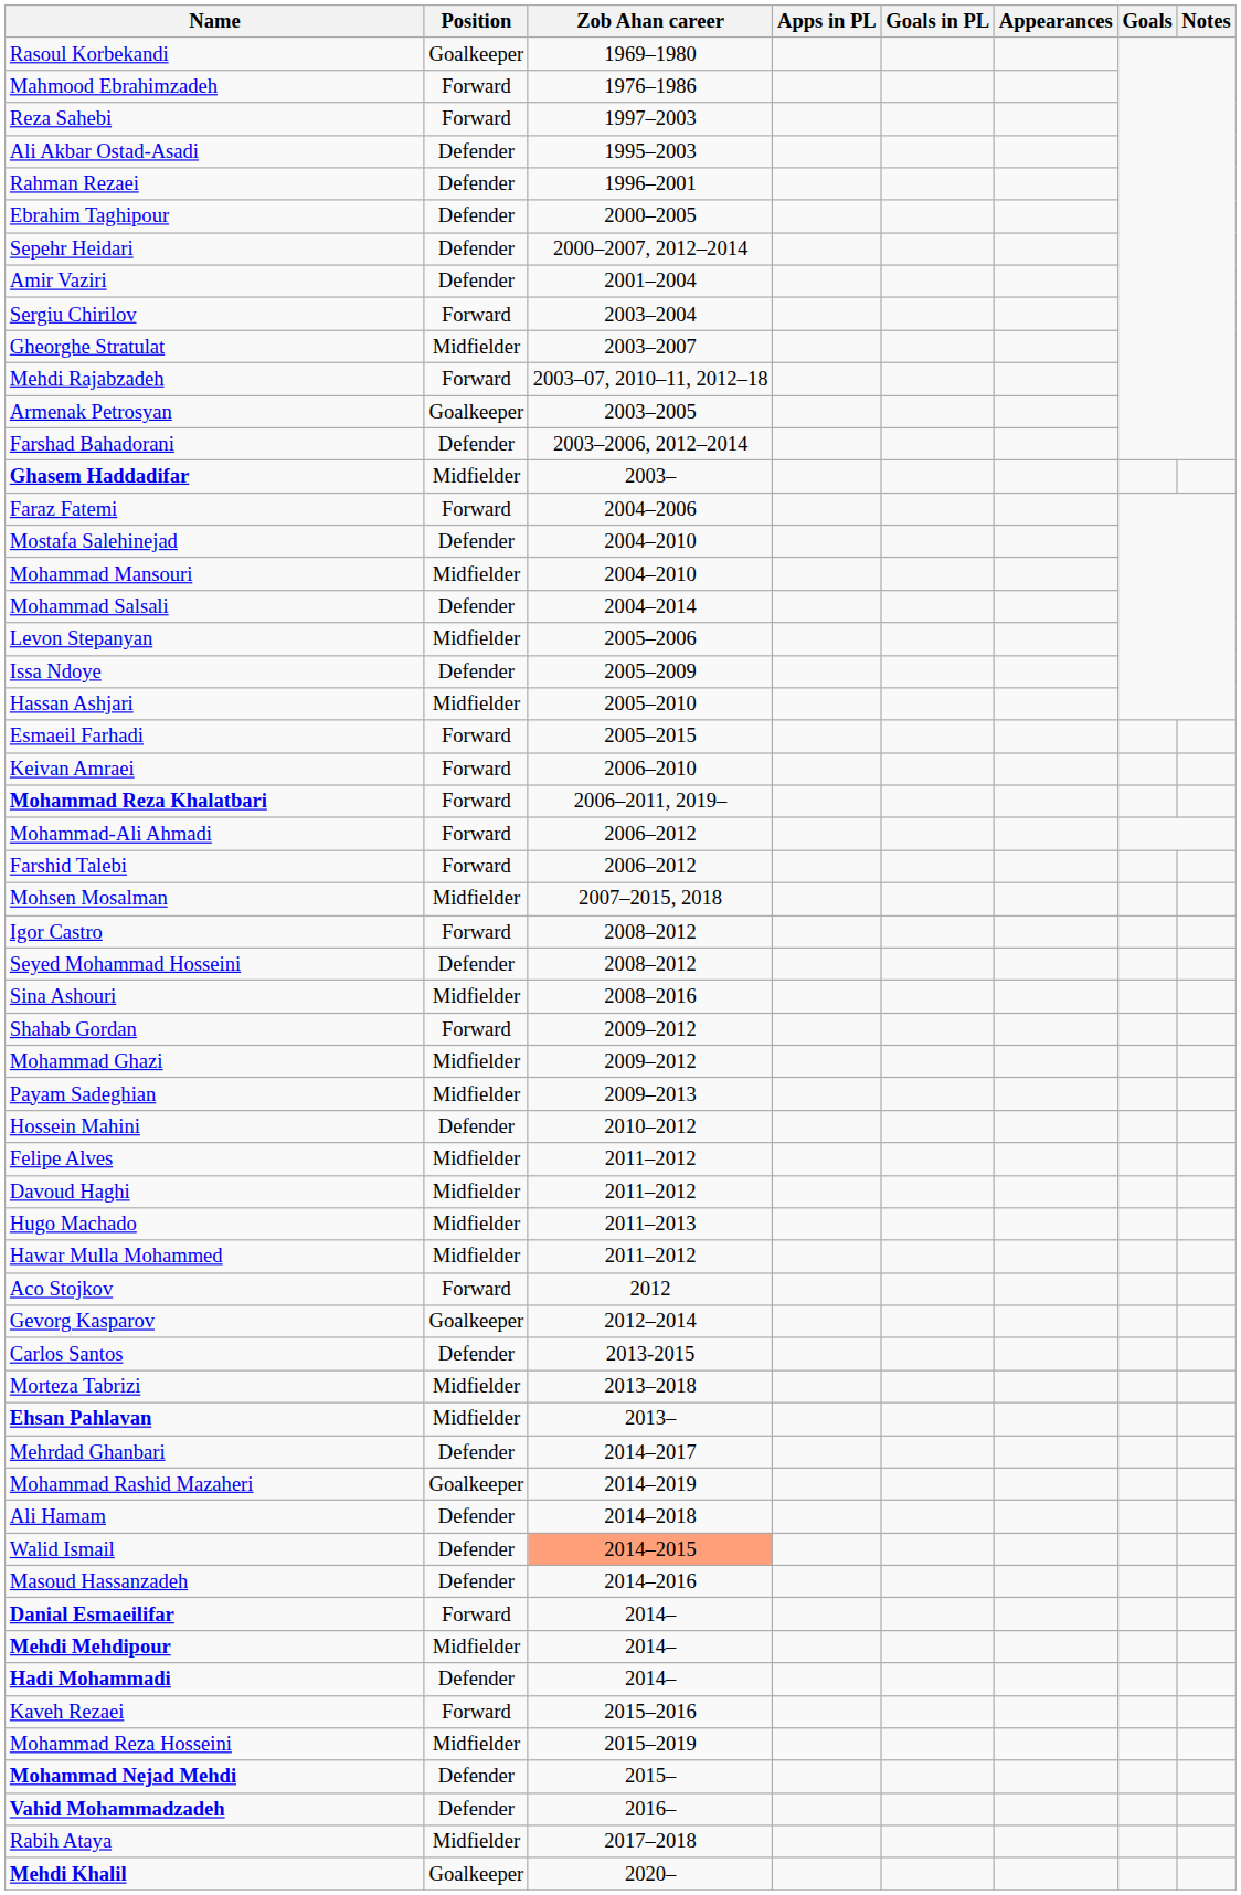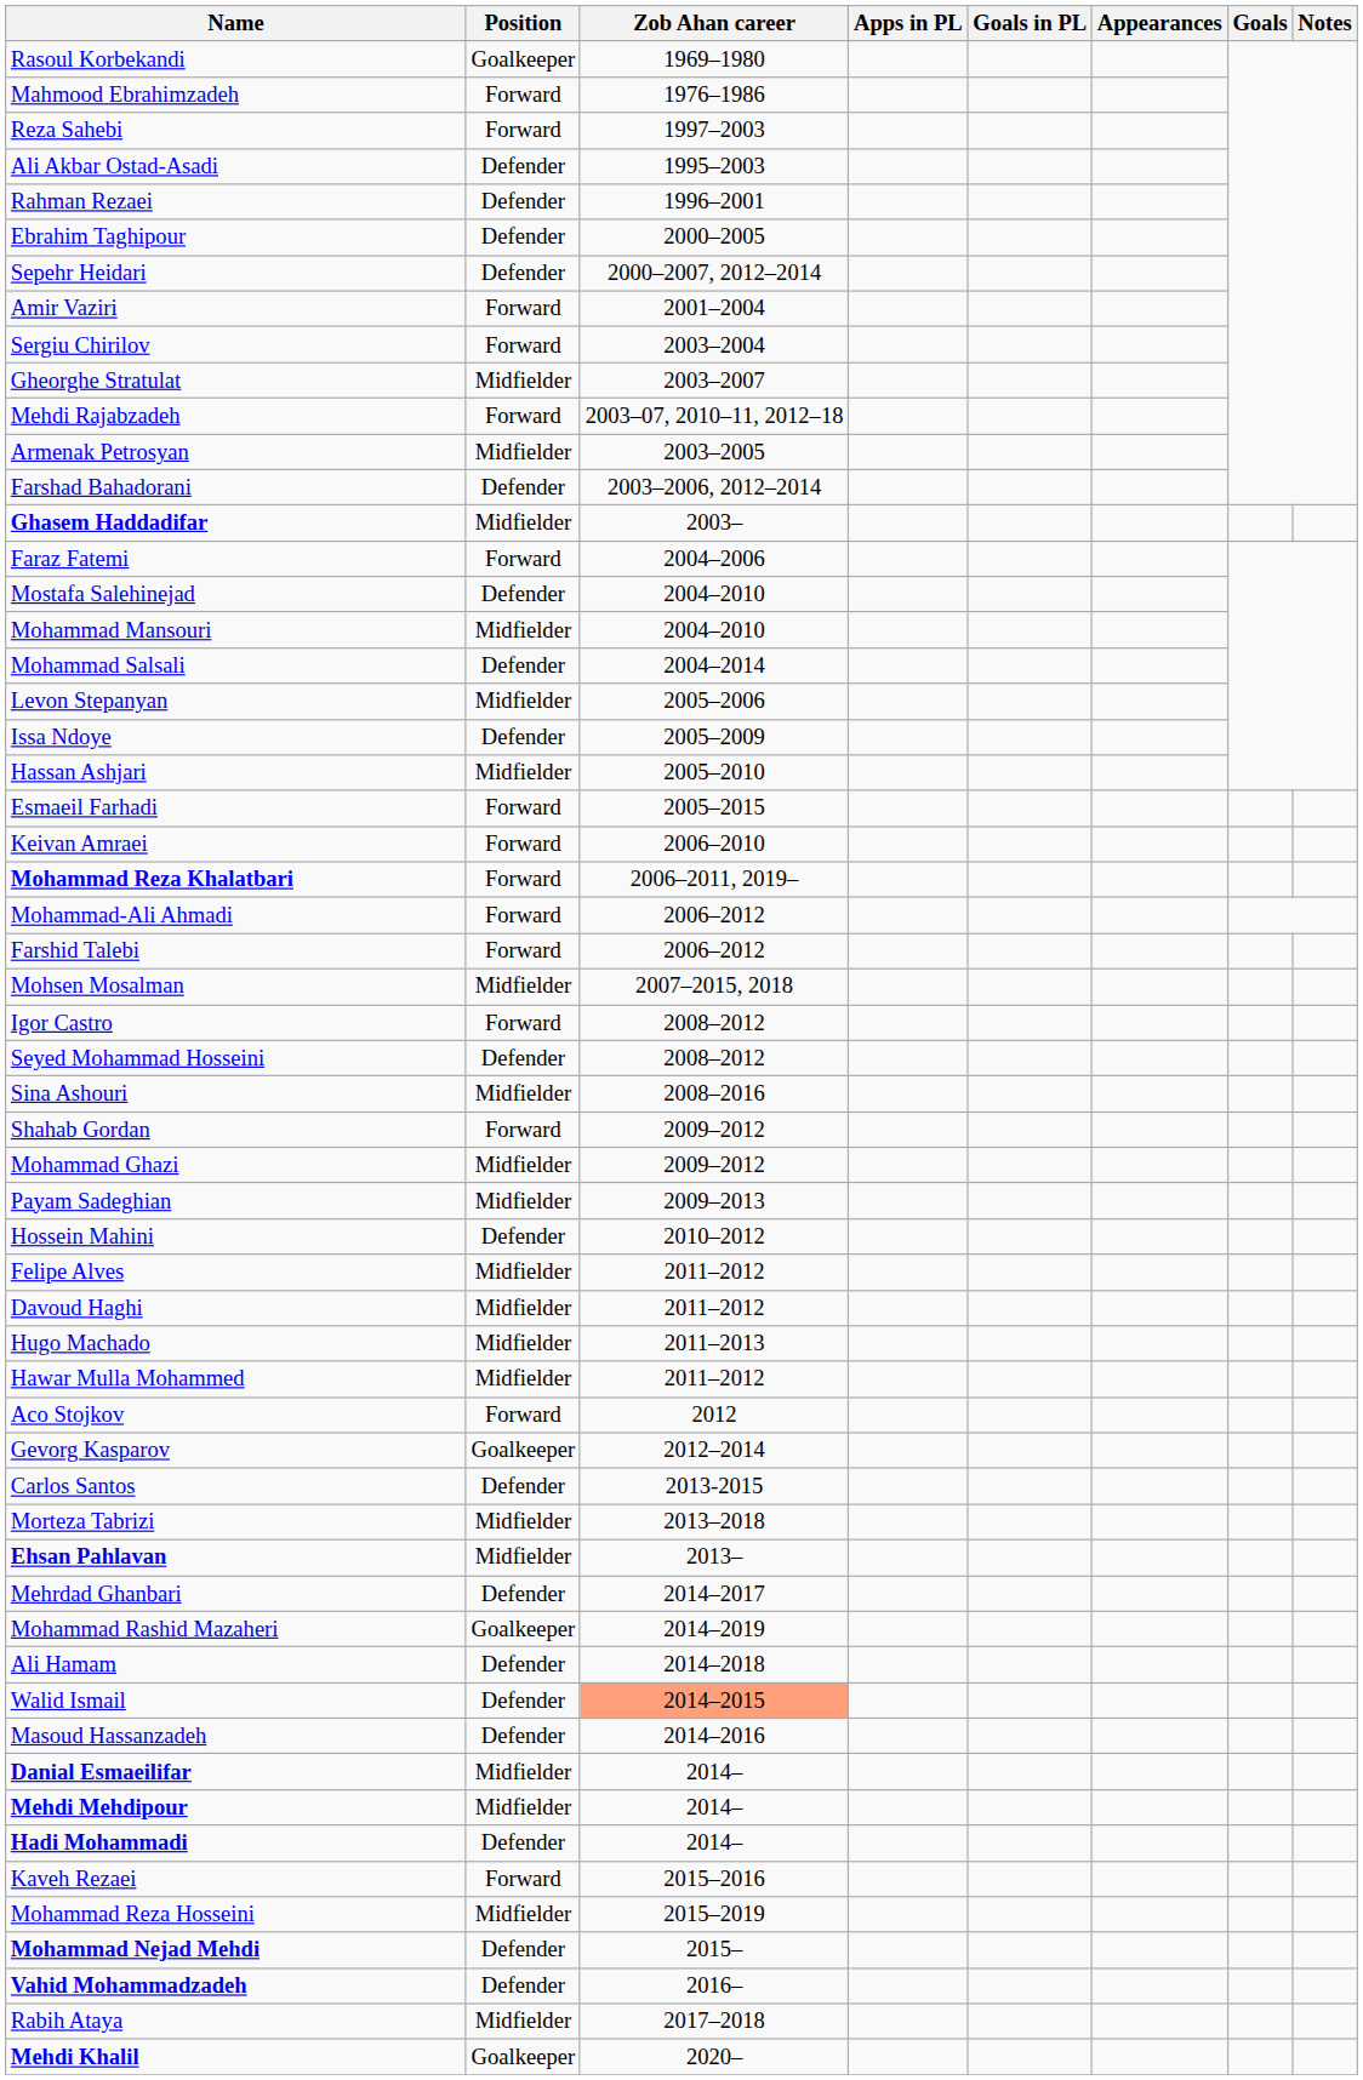 <table class="wikitable sortable" style="text-align: center;">
 <tr>
 <th style="width:20em">Name</th>
 <th>Position</th>
 <th>Zob Ahan career</th>
 <th>Apps in PL</th>
 <th>Goals in PL</th>
 <th>Appearances</th>
 <th>Goals</th>
 <th>Notes</th>
 </tr>
 <tr>
 <td align="left"> <a href='#'>Rasoul Korbekandi</a></td>
 <td>Goalkeeper</td>
 <td>1969–1980</td>
 <td></td>
 <td></td>
 <td></td>
 </tr>
 <tr>
 <td align="left"> <a href='#'>Mahmood Ebrahimzadeh</a></td>
 <td>Forward</td>
 <td>1976–1986</td>
 <td></td>
 <td></td>
 <td></td>
 </tr>
 <tr>
 <td align="left"> <a href='#'>Reza Sahebi</a></td>
 <td>Forward</td>
 <td>1997–2003</td>
 <td></td>
 <td></td>
 <td></td>
 </tr>
 <tr>
 <td align="left"> <a href='#'>Ali Akbar Ostad-Asadi</a></td>
 <td>Defender</td>
 <td>1995–2003</td>
 <td></td>
 <td></td>
 <td></td>
 </tr>
 <tr>
 <td align="left"> <a href='#'>Rahman Rezaei</a></td>
 <td>Defender</td>
 <td>1996–2001</td>
 <td></td>
 <td></td>
 <td></td>
 </tr>
 <tr>
 <td align="left"> <a href='#'>Ebrahim Taghipour</a></td>
 <td>Defender</td>
 <td>2000–2005</td>
 <td></td>
 <td></td>
 <td></td>
 </tr>
 <tr>
 <td align="left"> <a href='#'>Sepehr Heidari</a></td>
 <td>Defender</td>
 <td>2000–2007, 2012–2014</td>
 <td></td>
 <td></td>
 <td></td>
 </tr>
 <tr>
 <td align="left"> <a href='#'>Amir Vaziri</a></td>
-<td>Defender</td>
+<td>Forward</td>
 <td>2001–2004</td>
 <td></td>
 <td></td>
 <td></td>
 </tr>
 <tr>
 <td align="left"> <a href='#'>Sergiu Chirilov</a></td>
 <td>Forward</td>
 <td>2003–2004</td>
 <td></td>
 <td></td>
 <td></td>
 </tr>
 <tr>
 <td align="left"> <a href='#'>Gheorghe Stratulat</a></td>
 <td>Midfielder</td>
 <td>2003–2007</td>
 <td></td>
 <td></td>
 <td></td>
 </tr>
 <tr>
 <td align="left"> <a href='#'>Mehdi Rajabzadeh</a></td>
 <td>Forward</td>
 <td>2003–07, 2010–11, 2012–18</td>
 <td></td>
 <td></td>
 <td></td>
 </tr>
 <tr>
 <td align="left"> <a href='#'>Armenak Petrosyan</a></td>
-<td>Goalkeeper</td>
+<td>Midfielder</td>
 <td>2003–2005</td>
 <td></td>
 <td></td>
 <td></td>
 </tr>
 <tr>
 <td align="left"> <a href='#'>Farshad Bahadorani</a></td>
 <td>Defender</td>
 <td>2003–2006, 2012–2014</td>
 <td></td>
 <td></td>
 <td></td>
 </tr>
 <tr>
 <td align="left"> <strong><a href='#'>Ghasem Haddadifar</a></strong></td>
 <td>Midfielder</td>
 <td>2003–</td>
 <td></td>
 <td></td>
 <td></td>
 <td></td>
 <td></td>
 </tr>
 <tr>
 <td align="left"> <a href='#'>Faraz Fatemi</a></td>
 <td>Forward</td>
 <td>2004–2006</td>
 <td></td>
 <td></td>
 <td></td>
 </tr>
 <tr>
 <td align="left"> <a href='#'>Mostafa Salehinejad</a></td>
 <td>Defender</td>
 <td>2004–2010</td>
 <td></td>
 <td></td>
 <td></td>
 </tr>
 <tr>
 <td align="left"> <a href='#'>Mohammad Mansouri</a></td>
 <td>Midfielder</td>
 <td>2004–2010</td>
 <td></td>
 <td></td>
 <td></td>
 </tr>
 <tr>
 <td align="left"> <a href='#'>Mohammad Salsali</a></td>
 <td>Defender</td>
 <td>2004–2014</td>
 <td></td>
 <td></td>
 <td></td>
 </tr>
 <tr>
 <td align="left"> <a href='#'>Levon Stepanyan</a></td>
 <td>Midfielder</td>
 <td>2005–2006</td>
 <td></td>
 <td></td>
 <td></td>
 </tr>
 <tr>
 <td align="left"> <a href='#'>Issa Ndoye</a></td>
 <td>Defender</td>
 <td>2005–2009</td>
 <td></td>
 <td></td>
 <td></td>
 </tr>
 <tr>
 <td align="left"> <a href='#'>Hassan Ashjari</a></td>
 <td>Midfielder</td>
 <td>2005–2010</td>
 <td></td>
 <td></td>
 <td></td>
 </tr>
 <tr>
 <td align="left"> <a href='#'>Esmaeil Farhadi</a></td>
 <td>Forward</td>
 <td>2005–2015</td>
 <td></td>
 <td></td>
 <td></td>
 <td></td>
 <td></td>
 </tr>
 <tr>
 <td align="left"> <a href='#'>Keivan Amraei</a></td>
 <td>Forward</td>
 <td>2006–2010</td>
 <td></td>
 <td></td>
 <td></td>
 <td></td>
 <td></td>
 </tr>
 <tr>
 <td align="left"> <strong><a href='#'>Mohammad Reza Khalatbari</a></strong></td>
 <td>Forward</td>
 <td>2006–2011, 2019–</td>
 <td></td>
 <td></td>
 <td></td>
 <td></td>
 <td></td>
 </tr>
 <tr>
 <td align="left"> <a href='#'>Mohammad-Ali Ahmadi</a></td>
 <td>Forward</td>
 <td>2006–2012</td>
 <td></td>
 <td></td>
 <td></td>
 </tr>
 <tr>
 <td align="left"> <a href='#'>Farshid Talebi</a></td>
 <td>Forward</td>
 <td>2006–2012</td>
 <td></td>
 <td></td>
 <td></td>
 <td></td>
 <td></td>
 </tr>
 <tr>
 <td align="left"> <a href='#'>Mohsen Mosalman</a></td>
 <td>Midfielder</td>
 <td>2007–2015, 2018</td>
 <td></td>
 <td></td>
 <td></td>
 <td></td>
 <td></td>
 </tr>
 <tr>
 <td align="left"> <a href='#'>Igor Castro</a></td>
 <td>Forward</td>
 <td>2008–2012</td>
 <td></td>
 <td></td>
 <td></td>
 <td></td>
 <td></td>
 </tr>
 <tr>
 <td align="left"> <a href='#'>Seyed Mohammad Hosseini</a></td>
 <td>Defender</td>
 <td>2008–2012</td>
 <td></td>
 <td></td>
 <td></td>
 <td></td>
 <td></td>
 </tr>
 <tr>
 <td align="left"> <a href='#'>Sina Ashouri</a></td>
 <td>Midfielder</td>
 <td>2008–2016</td>
 <td></td>
 <td></td>
 <td></td>
 <td></td>
 <td></td>
 </tr>
 <tr>
 <td align="left"> <a href='#'>Shahab Gordan</a></td>
 <td>Forward</td>
 <td>2009–2012</td>
 <td></td>
 <td></td>
 <td></td>
 <td></td>
 <td></td>
 </tr>
 <tr>
 <td align="left"> <a href='#'>Mohammad Ghazi</a></td>
 <td>Midfielder</td>
 <td>2009–2012</td>
 <td></td>
 <td></td>
 <td></td>
 <td></td>
 <td></td>
 </tr>
 <tr>
 <td align="left"> <a href='#'>Payam Sadeghian</a></td>
 <td>Midfielder</td>
 <td>2009–2013</td>
 <td></td>
 <td></td>
 <td></td>
 <td></td>
 <td></td>
 </tr>
 <tr>
 <td align="left"> <a href='#'>Hossein Mahini</a></td>
 <td>Defender</td>
 <td>2010–2012</td>
 <td></td>
 <td></td>
 <td></td>
 <td></td>
 <td></td>
 </tr>
 <tr>
 <td align="left"> <a href='#'>Felipe Alves</a></td>
 <td>Midfielder</td>
 <td>2011–2012</td>
 <td></td>
 <td></td>
 <td></td>
 <td></td>
 <td></td>
 </tr>
 <tr>
 <td align="left"> <a href='#'>Davoud Haghi</a></td>
 <td>Midfielder</td>
 <td>2011–2012</td>
 <td></td>
 <td></td>
 <td></td>
 <td></td>
 <td></td>
 </tr>
 <tr>
 <td align="left"> <a href='#'>Hugo Machado</a></td>
 <td>Midfielder</td>
 <td>2011–2013</td>
 <td></td>
 <td></td>
 <td></td>
 <td></td>
 <td></td>
 </tr>
 <tr>
 <td align="left"> <a href='#'>Hawar Mulla Mohammed</a></td>
 <td>Midfielder</td>
 <td>2011–2012</td>
 <td></td>
 <td></td>
 <td></td>
 <td></td>
 <td></td>
 </tr>
 <tr>
 <td align="left"> <a href='#'>Aco Stojkov</a></td>
 <td>Forward</td>
 <td>2012</td>
 <td></td>
 <td></td>
 <td></td>
 <td></td>
 <td></td>
 </tr>
 <tr>
 <td align="left"> <a href='#'>Gevorg Kasparov</a></td>
 <td>Goalkeeper</td>
 <td>2012–2014</td>
 <td></td>
 <td></td>
 <td></td>
 <td></td>
 <td></td>
 </tr>
 <tr>
 <td align="left"> <a href='#'>Carlos Santos</a></td>
 <td>Defender</td>
 <td>2013-2015</td>
 <td></td>
 <td></td>
 <td></td>
 <td></td>
 <td></td>
 </tr>
 <tr>
 <td align="left"> <a href='#'>Morteza Tabrizi</a></td>
 <td>Midfielder</td>
 <td>2013–2018</td>
 <td></td>
 <td></td>
 <td></td>
 <td></td>
 <td></td>
 </tr>
 <tr>
 <td align="left"> <strong><a href='#'>Ehsan Pahlavan</a></strong></td>
 <td>Midfielder</td>
 <td>2013–</td>
 <td></td>
 <td></td>
 <td></td>
 <td></td>
 <td></td>
 </tr>
 <tr>
 <td align="left"> <a href='#'>Mehrdad Ghanbari</a></td>
 <td>Defender</td>
 <td>2014–2017</td>
 <td></td>
 <td></td>
 <td></td>
 <td></td>
 <td></td>
 </tr>
 <tr>
 <td align="left"> <a href='#'>Mohammad Rashid Mazaheri</a></td>
 <td>Goalkeeper</td>
 <td>2014–2019</td>
 <td></td>
 <td></td>
 <td></td>
 <td></td>
 <td></td>
 </tr>
 <tr>
 <td align="left"> <a href='#'>Ali Hamam</a></td>
 <td>Defender</td>
 <td>2014–2018</td>
 <td></td>
 <td></td>
 <td></td>
 <td></td>
 <td></td>
 </tr>
 <tr>
 <td align="left"> <a href='#'>Walid Ismail</a></td>
 <td>Defender</td>
 <td style="background: lightsalmon;">2014–2015</td>
 <td></td>
 <td></td>
 <td></td>
 <td></td>
 <td></td>
 </tr>
 <tr>
 <td align="left"> <a href='#'>Masoud Hassanzadeh</a></td>
 <td>Defender</td>
 <td>2014–2016</td>
 <td></td>
 <td></td>
 <td></td>
 <td></td>
 <td></td>
 </tr>
 <tr>
 <td align="left"> <strong><a href='#'>Danial Esmaeilifar</a></strong></td>
-<td>Forward</td>
+<td>Midfielder</td>
 <td>2014–</td>
 <td></td>
 <td></td>
 <td></td>
 <td></td>
 <td></td>
 </tr>
 <tr>
 <td align="left"> <strong><a href='#'>Mehdi Mehdipour</a></strong></td>
 <td>Midfielder</td>
 <td>2014–</td>
 <td></td>
 <td></td>
 <td></td>
 <td></td>
 <td></td>
 </tr>
 <tr>
 <td align="left"> <strong><a href='#'>Hadi Mohammadi</a></strong></td>
 <td>Defender</td>
 <td>2014–</td>
 <td></td>
 <td></td>
 <td></td>
 <td></td>
 <td></td>
 </tr>
 <tr>
 <td align="left"> <a href='#'>Kaveh Rezaei</a></td>
 <td>Forward</td>
 <td>2015–2016</td>
 <td></td>
 <td></td>
 <td></td>
 <td></td>
 <td></td>
 </tr>
 <tr>
 <td align="left"> <a href='#'>Mohammad Reza Hosseini</a></td>
 <td>Midfielder</td>
 <td>2015–2019</td>
 <td></td>
 <td></td>
 <td></td>
 <td></td>
 <td></td>
 </tr>
 <tr>
 <td align="left"> <strong><a href='#'>Mohammad Nejad Mehdi</a></strong></td>
 <td>Defender</td>
 <td>2015–</td>
 <td></td>
 <td></td>
 <td></td>
 <td></td>
 <td></td>
 </tr>
 <tr>
 <td align="left"> <strong><a href='#'>Vahid Mohammadzadeh</a></strong></td>
 <td>Defender</td>
 <td>2016–</td>
 <td></td>
 <td></td>
 <td></td>
 <td></td>
 <td></td>
 </tr>
 <tr>
 <td align="left"> <a href='#'>Rabih Ataya</a></td>
 <td>Midfielder</td>
 <td>2017–2018</td>
 <td></td>
 <td></td>
 <td></td>
 <td></td>
 <td></td>
 </tr>
 <tr>
 <td align="left"><strong> <a href='#'>Mehdi Khalil</a></strong></td>
 <td>Goalkeeper</td>
 <td>2020–</td>
 <td></td>
 <td></td>
 <td></td>
 <td></td>
 <td></td>
 </tr>
 <tr>
 </tr>
 </table>
